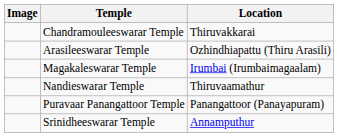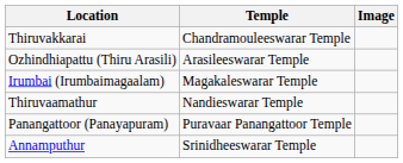 <table class="wikitable">
 <tr>
+<th>Location</th>
+<th>Temple</th>
 <th>Image</th>
-<th>Temple</th>
-<th>Location</th>
 </tr>
 <tr>
+<td>Thiruvakkarai</td>
+<td>Chandramouleeswarar Temple</td>
 <td></td>
-<td>Chandramouleeswarar Temple</td>
-<td>Thiruvakkarai</td>
 </tr>
 <tr>
+<td>Ozhindhiapattu (Thiru Arasili)</td>
+<td>Arasileeswarar Temple</td>
 <td></td>
-<td>Arasileeswarar Temple</td>
-<td>Ozhindhiapattu (Thiru Arasili)</td>
 </tr>
 <tr>
+<td><a href='#'>Irumbai</a> (Irumbaimagaalam)</td>
+<td>Magakaleswarar Temple</td>
 <td></td>
-<td>Magakaleswarar Temple</td>
-<td><a href='#'>Irumbai</a> (Irumbaimagaalam)</td>
 </tr>
 <tr>
+<td>Thiruvaamathur</td>
+<td>Nandieswarar Temple</td>
 <td></td>
-<td>Nandieswarar Temple</td>
-<td>Thiruvaamathur</td>
 </tr>
 <tr>
+<td>Panangattoor (Panayapuram)</td>
+<td>Puravaar Panangattoor Temple</td>
 <td></td>
-<td>Puravaar Panangattoor Temple</td>
-<td>Panangattoor (Panayapuram)</td>
 </tr>
 <tr>
+<td><a href='#'>Annamputhur</a></td>
+<td>Srinidheeswarar Temple</td>
 <td></td>
-<td>Srinidheeswarar Temple</td>
-<td><a href='#'>Annamputhur</a></td>
 </tr>
 </table>
